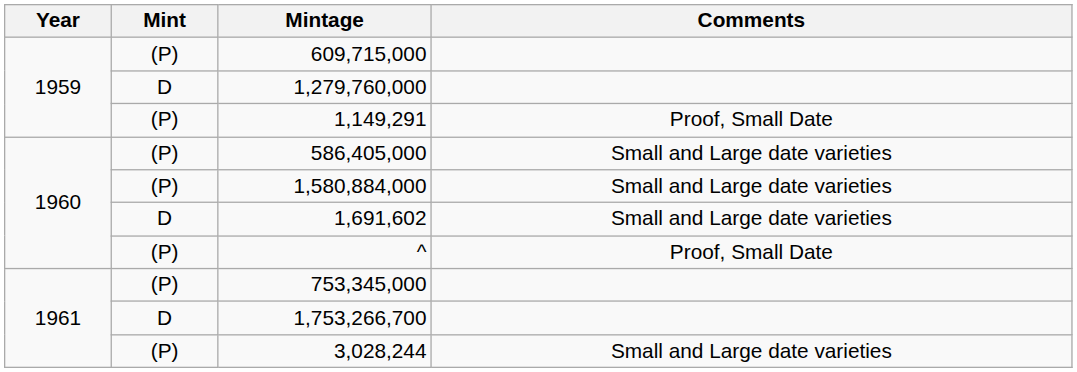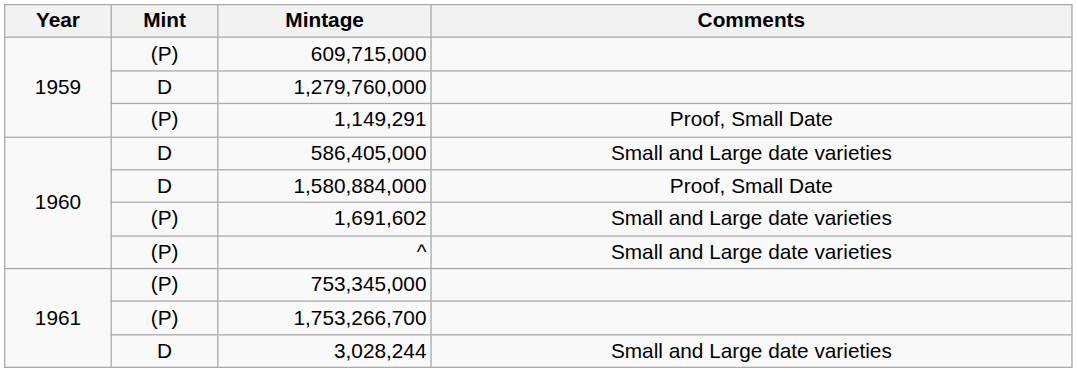 <table class="wikitable sortable" style="min-width:65%; text-align:center;">
 <tr>
 <th width="10%">Year</th>
 <th width="10%">Mint</th>
 <th width="20%">Mintage</th>
 <th width="60%">Comments</th>
 </tr>
 <tr>
 <td rowspan="3">1959</td>
 <td>(P)</td>
 <td align=right>609,715,000</td>
 <td></td>
 </tr>
 <tr>
 <td>D</td>
 <td align=right>1,279,760,000</td>
 <td></td>
 </tr>
 <tr>
 <td>(P)</td>
 <td align=right>1,149,291</td>
 <td>Proof, Small Date</td>
 </tr>
 <tr>
 <td rowspan="4">1960</td>
-<td>(P)</td>
+<td>D</td>
 <td align=right>586,405,000</td>
 <td>Small and Large date varieties</td>
 </tr>
 <tr>
-<td>(P)</td>
+<td>D</td>
 <td align=right>1,580,884,000</td>
-<td>Small and Large date varieties</td>
+<td>Proof, Small Date</td>
 </tr>
 <tr>
-<td>D</td>
+<td>(P)</td>
 <td align=right>1,691,602</td>
 <td>Small and Large date varieties</td>
 </tr>
 <tr>
 <td>(P)</td>
 <td align=right>^</td>
-<td>Proof, Small Date</td>
+<td>Small and Large date varieties</td>
 </tr>
 <tr>
 <td rowspan="3">1961</td>
 <td>(P)</td>
 <td align=right>753,345,000</td>
 <td></td>
 </tr>
 <tr>
-<td>D</td>
+<td>(P)</td>
 <td align=right>1,753,266,700</td>
 <td></td>
 </tr>
 <tr>
-<td>(P)</td>
+<td>D</td>
 <td align=right>3,028,244</td>
 <td>Small and Large date varieties</td>
 </tr>
 </table>
